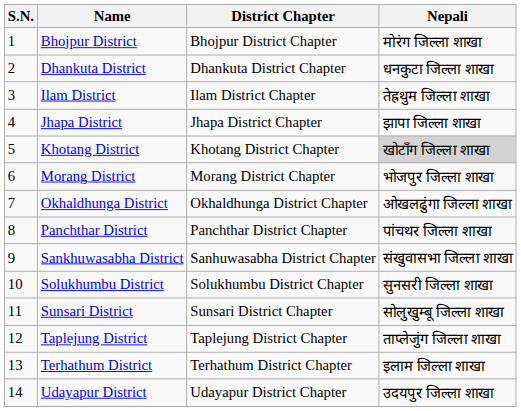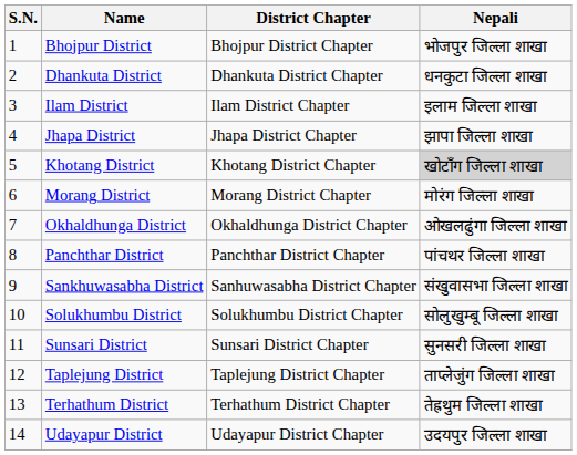 <table class="wikitable sortable">
 <tr>
 <th>S.N.</th>
 <th>Name</th>
 <th>District Chapter</th>
 <th>Nepali</th>
 </tr>
 <tr>
 <td>1</td>
 <td><a href='#'>Bhojpur District</a></td>
 <td>Bhojpur District Chapter</td>
-<td>मोरंग जिल्ला शाखा</td>
+<td>भोजपुर जिल्ला शाखा</td>
 </tr>
 <tr>
 <td>2</td>
 <td><a href='#'>Dhankuta District</a></td>
 <td>Dhankuta District Chapter</td>
 <td>धनकुटा जिल्ला शाखा</td>
 </tr>
 <tr>
 <td>3</td>
 <td><a href='#'>Ilam District</a></td>
 <td>Ilam District Chapter</td>
-<td>तेह्रथुम जिल्ला शाखा</td>
+<td>इलाम जिल्ला शाखा</td>
 </tr>
 <tr>
 <td>4</td>
 <td><a href='#'>Jhapa District</a></td>
 <td>Jhapa District Chapter</td>
 <td>झापा जिल्ला शाखा</td>
 </tr>
 <tr>
 <td>5</td>
 <td><a href='#'>Khotang District</a></td>
 <td>Khotang District Chapter</td>
 <td style="background: lightgrey;">खोटाँग जिल्ला शाखा</td>
 </tr>
 <tr>
 <td>6</td>
 <td><a href='#'>Morang District</a></td>
 <td>Morang District Chapter</td>
-<td>भोजपुर जिल्ला शाखा</td>
+<td>मोरंग जिल्ला शाखा</td>
 </tr>
 <tr>
 <td>7</td>
 <td><a href='#'>Okhaldhunga District</a></td>
 <td>Okhaldhunga District Chapter</td>
 <td>ओखलढुंगा जिल्ला शाखा</td>
 </tr>
 <tr>
 <td>8</td>
 <td><a href='#'>Panchthar District</a></td>
 <td>Panchthar District Chapter</td>
 <td>पांचथर जिल्ला शाखा</td>
 </tr>
 <tr>
 <td>9</td>
 <td><a href='#'>Sankhuwasabha District</a></td>
 <td>Sanhuwasabha District Chapter</td>
 <td>संखुवासभा जिल्ला शाखा</td>
 </tr>
 <tr>
 <td>10</td>
 <td><a href='#'>Solukhumbu District</a></td>
 <td>Solukhumbu District Chapter</td>
-<td>सुनसरी जिल्ला शाखा</td>
+<td>सोलुखुम्बू जिल्ला शाखा</td>
 </tr>
 <tr>
 <td>11</td>
 <td><a href='#'>Sunsari District</a></td>
 <td>Sunsari District Chapter</td>
-<td>सोलुखुम्बू जिल्ला शाखा</td>
+<td>सुनसरी जिल्ला शाखा</td>
 </tr>
 <tr>
 <td>12</td>
 <td><a href='#'>Taplejung District</a></td>
 <td>Taplejung District Chapter</td>
 <td>ताप्लेजुंग जिल्ला शाखा</td>
 </tr>
 <tr>
 <td>13</td>
 <td><a href='#'>Terhathum District</a></td>
 <td>Terhathum District Chapter</td>
-<td>इलाम जिल्ला शाखा</td>
+<td>तेह्रथुम जिल्ला शाखा</td>
 </tr>
 <tr>
 <td>14</td>
 <td><a href='#'>Udayapur District</a></td>
 <td>Udayapur District Chapter</td>
 <td>उदयपुर जिल्ला शाखा</td>
 </tr>
 <tr>
 </tr>
 </table>
